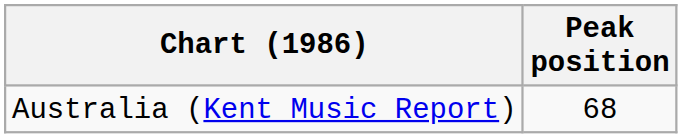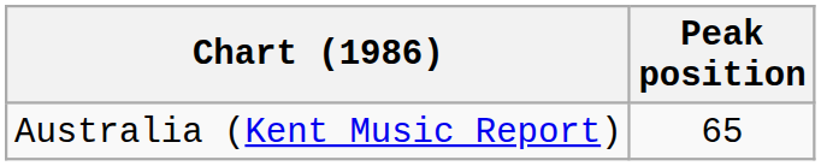 <table class="wikitable">
 <tr>
 <th>Chart (1986)</th>
 <th>Peak<br> position</th>
 </tr>
 <tr>
 <td>Australia (<a href='#'>Kent Music Report</a>)</td>
-<td align="center">68</td>
+<td align="center">65</td>
 </tr>
 </table>
